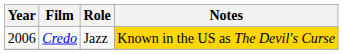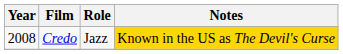 <table class="wikitable">
 <tr>
 <th>Year</th>
 <th>Film</th>
 <th>Role</th>
 <th>Notes</th>
 </tr>
 <tr>
-<td rowspan="1">2006</td>
+<td rowspan="1">2008</td>
 <td><em><a href='#'>Credo</a></em></td>
 <td>Jazz</td>
 <td style="background: gold;">Known in the US as <em>The Devil's Curse</em></td>
 </tr>
 <tr>
 </tr>
 </table>
